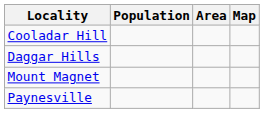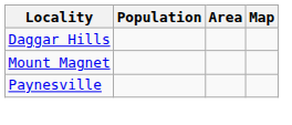 <table class="wikitable sortable">
 <tr>
 <th>Locality</th>
 <th data-sort-type=number>Population</th>
 <th data-sort-type=number>Area</th>
 <th>Map</th>
-</tr>
-<tr>
-<td><a href='#'>Cooladar Hill</a></td>
-<td></td>
-<td></td>
-<td></td>
 </tr>
 <tr>
 <td><a href='#'>Daggar Hills</a></td>
 <td></td>
 <td></td>
 <td></td>
 </tr>
 <tr>
 <td><a href='#'>Mount Magnet</a></td>
 <td></td>
 <td></td>
 <td></td>
 </tr>
 <tr>
 <td><a href='#'>Paynesville</a></td>
 <td></td>
 <td></td>
 <td></td>
 </tr>
 </table>
